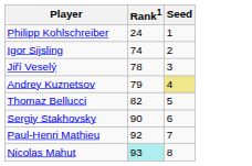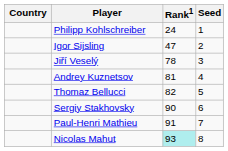 <table class="sortable wikitable">
 <tr>
+<th width="70">Country</th>
 <th width="175">Player</th>
 <th>Rank<sup>1</sup></th>
 <th>Seed</th>
 </tr>
 <tr>
+<td></td>
 <td><a href='#'>Philipp Kohlschreiber</a></td>
 <td>24</td>
 <td>1</td>
 </tr>
 <tr>
+<td></td>
 <td><a href='#'>Igor Sijsling</a></td>
-<td>74</td>
+<td>47</td>
 <td>2</td>
 </tr>
 <tr>
+<td></td>
 <td><a href='#'>Jiří Veselý</a></td>
 <td>78</td>
 <td>3</td>
 </tr>
 <tr>
+<td></td>
 <td><a href='#'>Andrey Kuznetsov</a></td>
-<td>79</td>
-<td style="background: khaki;">4</td>
+<td>81</td>
+<td>4</td>
 </tr>
 <tr>
+<td></td>
 <td><a href='#'>Thomaz Bellucci</a></td>
 <td>82</td>
 <td>5</td>
 </tr>
 <tr>
+<td></td>
 <td><a href='#'>Sergiy Stakhovsky</a></td>
 <td>90</td>
 <td>6</td>
 </tr>
 <tr>
+<td></td>
 <td><a href='#'>Paul-Henri Mathieu</a></td>
-<td>92</td>
+<td>91</td>
 <td>7</td>
 </tr>
 <tr>
+<td></td>
 <td><a href='#'>Nicolas Mahut</a></td>
 <td style="background: paleturquoise;">93</td>
 <td>8</td>
 </tr>
 </table>
